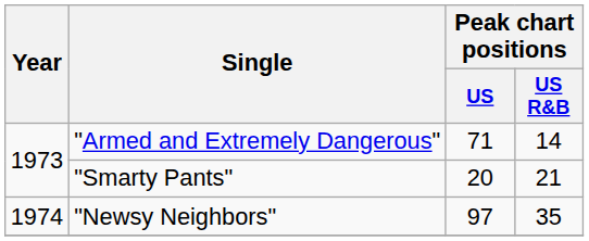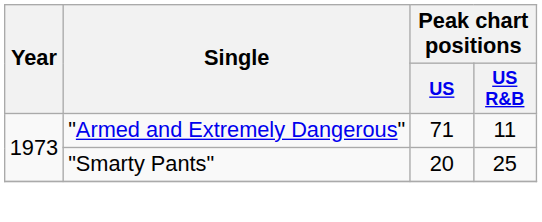 <table class="wikitable" style="text-align:center;">
 <tr>
 <th rowspan="2">Year</th>
 <th rowspan="2">Single</th>
 <th colspan="2">Peak chart positions</th>
 </tr>
 <tr style="font-size:smaller;">
 <th width="40"><a href='#'>US</a><br></th>
 <th width="40"><a href='#'>US<br>R&B</a><br></th>
 </tr>
 <tr>
 <td rowspan="2">1973</td>
 <td align="left">"<a href='#'>Armed and Extremely Dangerous</a>"</td>
 <td>71</td>
-<td>14</td>
+<td>11</td>
 </tr>
 <tr>
 <td align="left">"Smarty Pants"</td>
 <td>20</td>
-<td>21</td>
-</tr>
-<tr>
-<td rowspan="1">1974</td>
-<td align="left">"Newsy Neighbors"</td>
-<td>97</td>
-<td>35</td>
+<td>25</td>
 </tr>
 <tr>
 </tr>
 </table>
